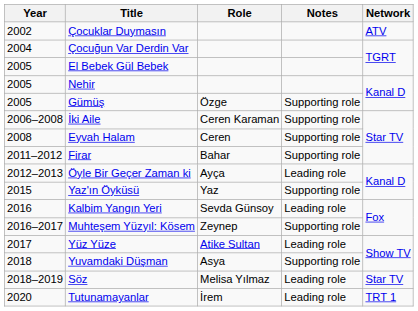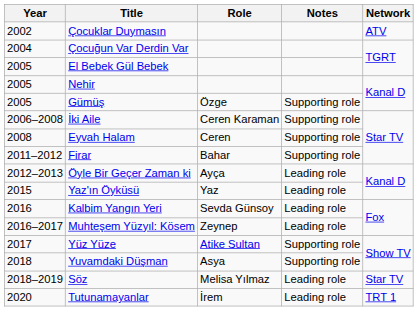 <table class="wikitable">
 <tr>
 <th>Year</th>
 <th>Title</th>
 <th>Role</th>
 <th>Notes</th>
 <th>Network</th>
 </tr>
 <tr>
 <td>2002</td>
 <td><a href='#'>Çocuklar Duymasın</a></td>
 <td></td>
 <td></td>
 <td><a href='#'>ATV</a></td>
 </tr>
 <tr>
 <td>2004</td>
 <td><a href='#'>Çocuğun Var Derdin Var</a></td>
 <td></td>
 <td></td>
 <td rowspan="2"><a href='#'>TGRT</a></td>
 </tr>
 <tr>
 <td>2005</td>
 <td><a href='#'>El Bebek Gül Bebek</a></td>
 <td></td>
 <td></td>
 </tr>
 <tr>
 <td>2005</td>
 <td><a href='#'>Nehir</a></td>
 <td></td>
 <td></td>
 <td rowspan="2"><a href='#'>Kanal D</a></td>
 </tr>
 <tr>
 <td>2005</td>
 <td><a href='#'>Gümüş</a></td>
 <td>Özge</td>
 <td>Supporting role</td>
 </tr>
 <tr>
 <td>2006–2008</td>
 <td><a href='#'>İki Aile</a></td>
 <td>Ceren Karaman</td>
 <td>Supporting role</td>
 <td rowspan="3"><a href='#'>Star TV</a></td>
 </tr>
 <tr>
 <td>2008</td>
 <td><a href='#'>Eyvah Halam</a></td>
 <td>Ceren</td>
 <td>Supporting role</td>
 </tr>
 <tr>
 <td>2011–2012</td>
 <td><a href='#'>Firar</a></td>
 <td>Bahar</td>
 <td>Supporting role</td>
 </tr>
 <tr>
 <td>2012–2013</td>
 <td><a href='#'>Öyle Bir Geçer Zaman ki</a></td>
 <td>Ayça</td>
 <td>Leading role</td>
 <td rowspan="2"><a href='#'>Kanal D</a></td>
 </tr>
 <tr>
 <td>2015</td>
 <td><a href='#'>Yaz'ın Öyküsü</a></td>
 <td>Yaz</td>
-<td>Supporting role</td>
+<td>Leading role</td>
 </tr>
 <tr>
 <td>2016</td>
 <td><a href='#'>Kalbim Yangın Yeri</a></td>
 <td>Sevda Günsoy</td>
 <td>Leading role</td>
 <td rowspan="2"><a href='#'>Fox</a></td>
 </tr>
 <tr>
 <td>2016–2017</td>
 <td><a href='#'>Muhteşem Yüzyıl: Kösem</a></td>
 <td>Zeynep</td>
-<td>Supporting role</td>
+<td>Leading role</td>
 </tr>
 <tr>
 <td>2017</td>
 <td><a href='#'>Yüz Yüze</a></td>
 <td><a href='#'>Atike Sultan</a></td>
-<td>Leading role</td>
+<td>Supporting role</td>
 <td rowspan="2"><a href='#'>Show TV</a></td>
 </tr>
 <tr>
 <td>2018</td>
 <td><a href='#'>Yuvamdaki Düşman</a></td>
 <td>Asya</td>
 <td>Supporting role</td>
 </tr>
 <tr>
 <td>2018–2019</td>
 <td><a href='#'>Söz</a></td>
 <td>Melisa Yılmaz</td>
 <td>Leading role</td>
 <td><a href='#'>Star TV</a></td>
 </tr>
 <tr>
 <td>2020</td>
 <td><a href='#'>Tutunamayanlar</a></td>
 <td>İrem</td>
 <td>Leading role</td>
 <td><a href='#'>TRT 1</a></td>
 </tr>
 </table>
